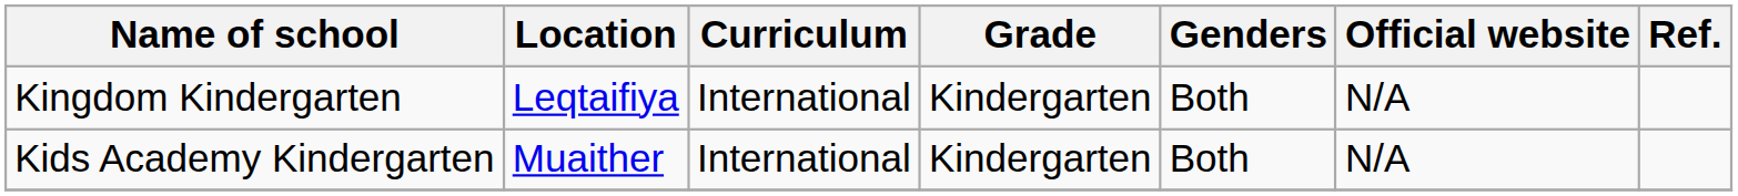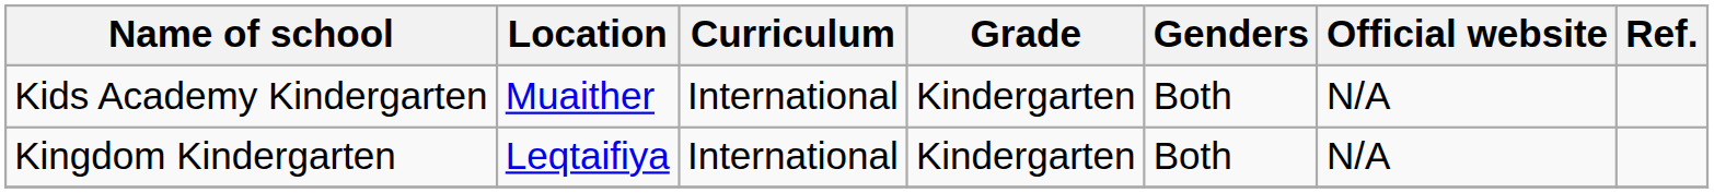 <table class="wikitable">
 <tr>
 <th>Name of school</th>
 <th>Location</th>
 <th>Curriculum</th>
 <th>Grade</th>
 <th>Genders</th>
 <th>Official website</th>
 <th>Ref.</th>
 </tr>
 <tr>
+<td>Kids Academy Kindergarten</td>
+<td><a href='#'>Muaither</a></td>
+<td>International</td>
+<td>Kindergarten</td>
+<td>Both</td>
+<td>N/A</td>
+<td></td>
+</tr>
+<tr>
 <td>Kingdom Kindergarten</td>
 <td><a href='#'>Leqtaifiya</a></td>
 <td>International</td>
 <td>Kindergarten</td>
 <td>Both</td>
 <td>N/A</td>
 <td></td>
 </tr>
 <tr>
-<td>Kids Academy Kindergarten</td>
-<td><a href='#'>Muaither</a></td>
-<td>International</td>
-<td>Kindergarten</td>
-<td>Both</td>
-<td>N/A</td>
-<td></td>
-</tr>
-<tr>
 </tr>
 </table>
